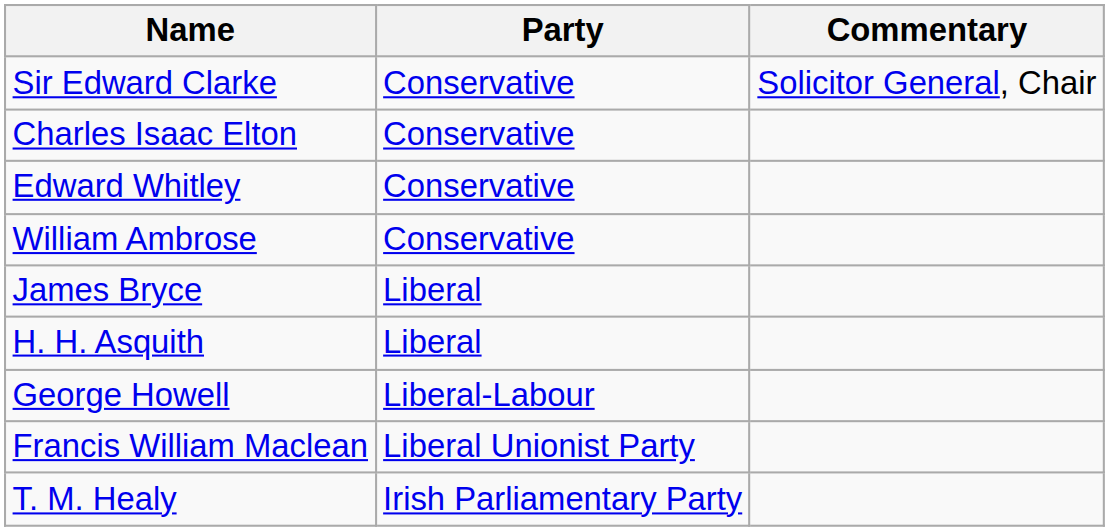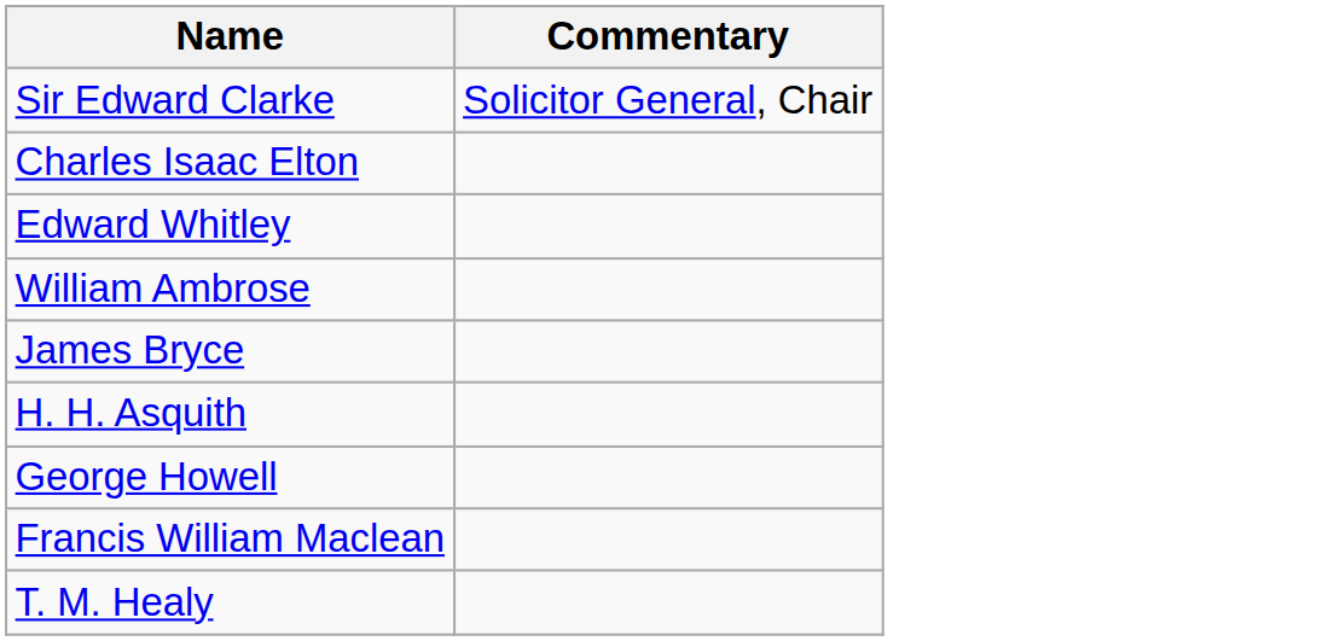 <table class="wikitable">
 <tr>
 <th>Name</th>
-<th>Party</th>
 <th>Commentary</th>
 </tr>
 <tr>
 <td><a href='#'>Sir Edward Clarke</a></td>
-<td><a href='#'>Conservative</a></td>
 <td><a href='#'>Solicitor General</a>, Chair</td>
 </tr>
 <tr>
 <td><a href='#'>Charles Isaac Elton</a></td>
-<td><a href='#'>Conservative</a></td>
 <td></td>
 </tr>
 <tr>
 <td><a href='#'>Edward Whitley</a></td>
-<td><a href='#'>Conservative</a></td>
 <td></td>
 </tr>
 <tr>
 <td><a href='#'>William Ambrose</a></td>
-<td><a href='#'>Conservative</a></td>
 <td></td>
 </tr>
 <tr>
 <td><a href='#'>James Bryce</a></td>
-<td><a href='#'>Liberal</a></td>
 <td></td>
 </tr>
 <tr>
 <td><a href='#'>H. H. Asquith</a></td>
-<td><a href='#'>Liberal</a></td>
 <td></td>
 </tr>
 <tr>
 <td><a href='#'>George Howell</a></td>
-<td><a href='#'>Liberal-Labour</a></td>
 <td></td>
 </tr>
 <tr>
 <td><a href='#'>Francis William Maclean</a></td>
-<td><a href='#'>Liberal Unionist Party</a></td>
 <td></td>
 </tr>
 <tr>
 <td><a href='#'>T. M. Healy</a></td>
-<td><a href='#'>Irish Parliamentary Party</a></td>
 <td></td>
 </tr>
 </table>
